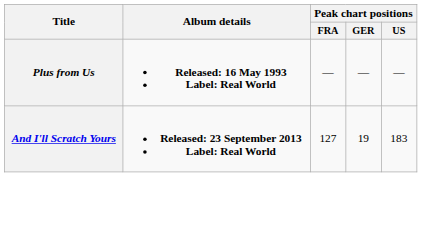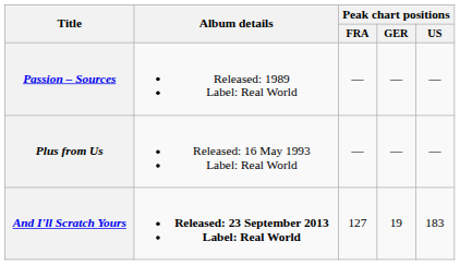 <table class="wikitable plainrowheaders" style="text-align:center;">
 <tr>
 <th rowspan="2" scope="col" style="width:10em;">Title</th>
 <th rowspan="2" scope="col" style="width:16em;">Album details</th>
 <th colspan="3" scope="col">Peak chart positions</th>
 </tr>
 <tr>
 <th scope="col" style="width:3em;font-size:90%;">FRA<br></th>
 <th scope="col" style="width:3em;font-size:90%;">GER<br></th>
 <th scope="col" style="width:3em;font-size:90%;">US<br></th>
 </tr>
 <tr>
+<th scope="row"><em><a href='#'>Passion – Sources</a></em></th>
+<td><br><ul><li>Released: 1989</li><li>Label: Real World</li></ul></td>
+<td>—</td>
+<td>—</td>
+<td>—</td>
+</tr>
+<tr>
 <th scope="row"><em>Plus from Us</em></th>
-<td><strong><br><ul><li>Released: 16 May 1993</li><li>Label: Real World</li></ul></strong></td>
+<td><br><ul><li>Released: 16 May 1993</li><li>Label: Real World</li></ul></td>
 <td>—</td>
 <td>—</td>
 <td>—</td>
 </tr>
 <tr>
 <th scope="row"><em><a href='#'>And I'll Scratch Yours</a></em></th>
 <td><strong><br><ul><li>Released: 23 September 2013</li><li>Label: Real World</li></ul></strong></td>
 <td>127</td>
 <td>19</td>
 <td>183</td>
 </tr>
 </table>
